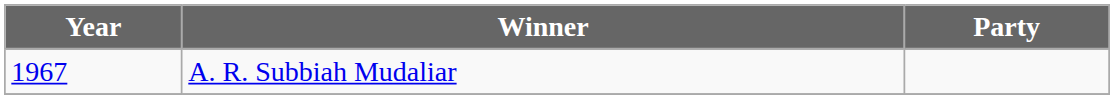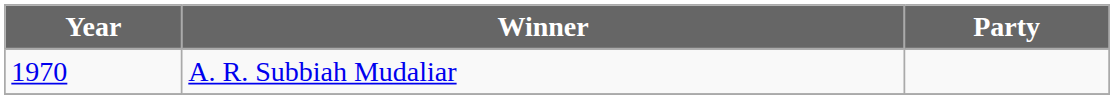 <table class="wikitable" width="50%">
 <tr>
 <th style="background-color:#666666; color:white">Year</th>
 <th style="background-color:#666666; color:white">Winner</th>
 <th style="background-color:#666666; color:white" colspan="2">Party</th>
 </tr>
 <tr>
-<td><a href='#'>1967</a></td>
+<td><a href='#'>1970</a></td>
 <td><a href='#'>A. R. Subbiah Mudaliar</a></td>
 <td></td>
 </tr>
 <tr>
 </tr>
 </table>
